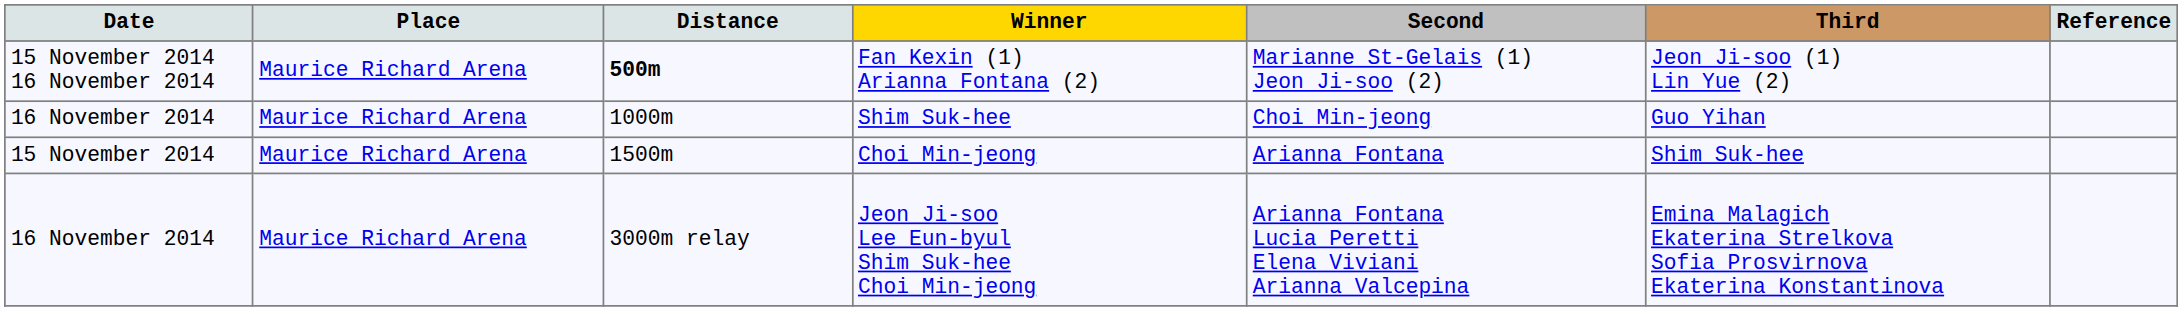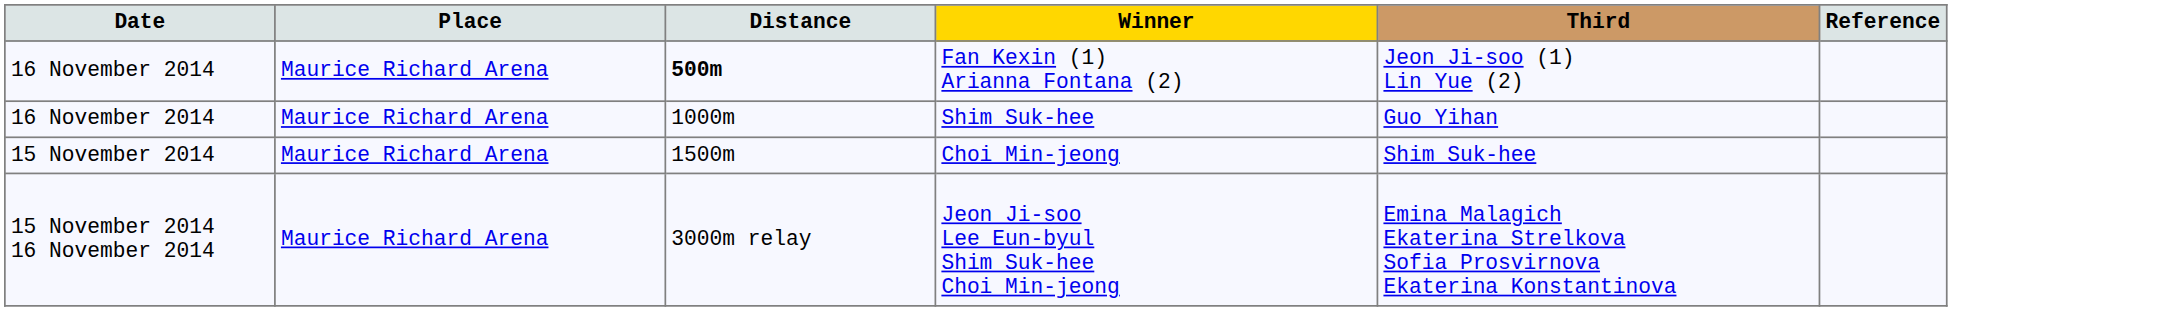 <table bgcolor="#f7f8ff" cellpadding="3" cellspacing="0" border="1" style="font-size: 95%; border: gray solid 1px; border-collapse: collapse;">
 <tr bgcolor="#CCCCCC">
 <td align="center" bgcolor="#DCE5E5" width="150"><strong>Date</strong></td>
 <td align="center" bgcolor="#DCE5E5" width="220"><strong>Place</strong></td>
 <td align="center" bgcolor="#DCE5E5" width="150"><strong>Distance</strong></td>
 <td align="center" bgcolor="gold" width="250"><strong>Winner</strong></td>
-<td align="center" bgcolor="silver" width="250"><strong>Second</strong></td>
 <td align="center" bgcolor="CC9966" width="250"><strong>Third</strong></td>
 <td align="center" bgcolor="#DCE5E5" width="30"><strong>Reference</strong></td>
 </tr>
 <tr align="left">
-<td>15 November 2014 <br>16 November 2014</td>
+<td>16 November 2014</td>
 <td><a href='#'>Maurice Richard Arena</a></td>
 <td><strong>500m</strong></td>
 <td> <a href='#'>Fan Kexin</a> (1)<br> <a href='#'>Arianna Fontana</a> (2)</td>
-<td> <a href='#'>Marianne St-Gelais</a> (1)<br> <a href='#'>Jeon Ji-soo</a> (2)</td>
 <td> <a href='#'>Jeon Ji-soo</a> (1) <br> <a href='#'>Lin Yue</a> (2)</td>
 <td></td>
 </tr>
 <tr align="left">
 <td>16 November 2014</td>
 <td><a href='#'>Maurice Richard Arena</a></td>
 <td>1000m</td>
 <td> <a href='#'>Shim Suk-hee</a></td>
-<td> <a href='#'>Choi Min-jeong</a></td>
 <td> <a href='#'>Guo Yihan</a></td>
 <td></td>
 </tr>
 <tr align="left">
 <td>15 November 2014</td>
 <td><a href='#'>Maurice Richard Arena</a></td>
 <td>1500m</td>
 <td> <a href='#'>Choi Min-jeong</a></td>
-<td> <a href='#'>Arianna Fontana</a></td>
 <td> <a href='#'>Shim Suk-hee</a></td>
 <td></td>
 </tr>
 <tr align="left">
-<td>16 November 2014</td>
+<td>15 November 2014 <br>16 November 2014</td>
 <td><a href='#'>Maurice Richard Arena</a></td>
 <td>3000m relay</td>
 <td><br><a href='#'>Jeon Ji-soo</a><br><a href='#'>Lee Eun-byul</a><br><a href='#'>Shim Suk-hee</a><br><a href='#'>Choi Min-jeong</a></td>
-<td><br><a href='#'>Arianna Fontana</a><br><a href='#'>Lucia Peretti</a><br><a href='#'>Elena Viviani</a><br><a href='#'>Arianna Valcepina</a></td>
 <td><br><a href='#'>Emina Malagich</a><br><a href='#'>Ekaterina Strelkova</a><br><a href='#'>Sofia Prosvirnova</a><br><a href='#'>Ekaterina Konstantinova</a></td>
 <td></td>
 </tr>
 </table>
